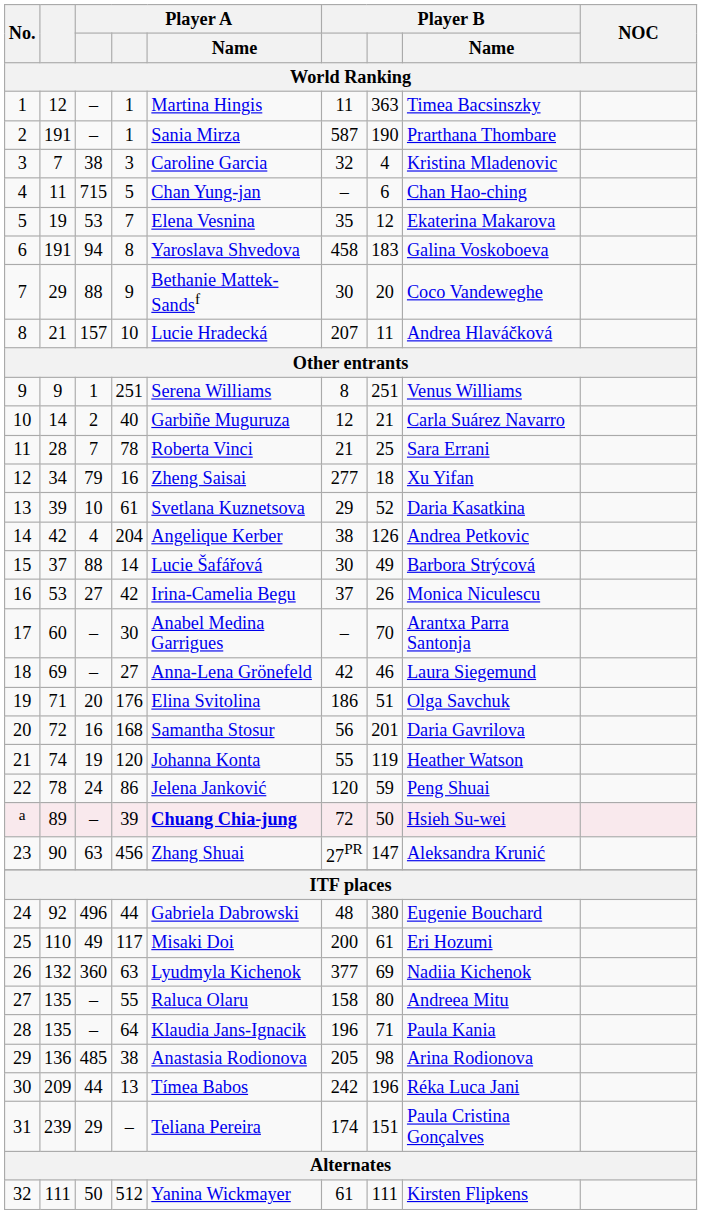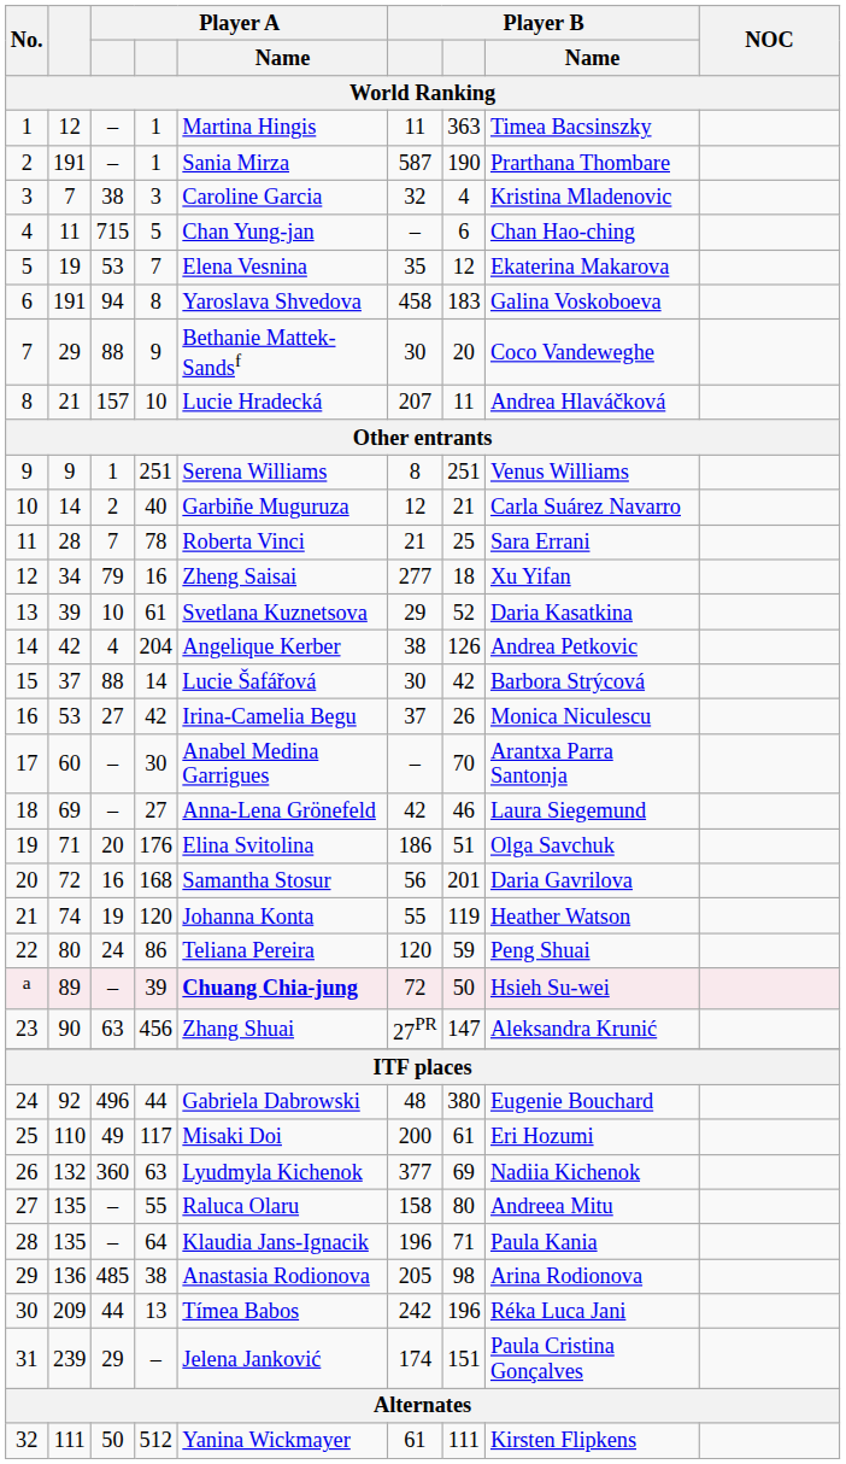 <table class="wikitable">
 <tr>
 <th width=20 rowspan="2">No.</th>
 <th width=20 rowspan="2"></th>
 <th width=240 colspan="3">Player A</th>
 <th width=240 colspan="3">Player B</th>
 <th width=140 rowspan="2">NOC</th>
 </tr>
 <tr>
 <th width=20></th>
 <th width=20></th>
 <th width=200>Name</th>
 <th width=20></th>
 <th width=20></th>
 <th width=200>Name</th>
 </tr>
 <tr>
 <th colspan="9">World Ranking</th>
 </tr>
 <tr align=center>
 <td>1</td>
 <td>12</td>
 <td>–</td>
 <td>1</td>
 <td align="left"><a href='#'>Martina Hingis</a></td>
 <td>11</td>
 <td>363</td>
 <td align="left"><a href='#'>Timea Bacsinszky</a></td>
 <td align="left"></td>
 </tr>
 <tr align=center>
 <td>2</td>
 <td>191</td>
 <td>–</td>
 <td>1</td>
 <td align=left><a href='#'>Sania Mirza</a></td>
 <td>587</td>
 <td>190</td>
 <td align=left><a href='#'>Prarthana Thombare</a></td>
 <td align=left></td>
 </tr>
 <tr align=center>
 <td>3</td>
 <td>7</td>
 <td>38</td>
 <td>3</td>
 <td align="left"><a href='#'>Caroline Garcia</a></td>
 <td>32</td>
 <td>4</td>
 <td align=left><a href='#'>Kristina Mladenovic</a></td>
 <td align="left"></td>
 </tr>
 <tr align="center">
 <td>4</td>
 <td>11</td>
 <td>715</td>
 <td>5</td>
 <td align="left"><a href='#'>Chan Yung-jan</a></td>
 <td>–</td>
 <td>6</td>
 <td align="left"><a href='#'>Chan Hao-ching</a></td>
 <td align="left"></td>
 </tr>
 <tr align="center">
 <td>5</td>
 <td>19</td>
 <td>53</td>
 <td>7</td>
 <td align="left"><a href='#'>Elena Vesnina</a></td>
 <td>35</td>
 <td>12</td>
 <td align="left"><a href='#'>Ekaterina Makarova</a></td>
 <td align="left"></td>
 </tr>
 <tr align="center">
 <td>6</td>
 <td>191</td>
 <td>94</td>
 <td>8</td>
 <td align="left"><a href='#'>Yaroslava Shvedova</a></td>
 <td>458</td>
 <td>183</td>
 <td align="left"><a href='#'>Galina Voskoboeva</a></td>
 <td align="left"></td>
 </tr>
 <tr align=center>
 <td>7</td>
 <td>29</td>
 <td>88</td>
 <td>9</td>
 <td align=left><a href='#'>Bethanie Mattek-Sands</a><sup>f</sup></td>
 <td>30</td>
 <td>20</td>
 <td align=left><a href='#'>Coco Vandeweghe</a></td>
 <td align=left></td>
 </tr>
 <tr align="center">
 <td>8</td>
 <td>21</td>
 <td>157</td>
 <td>10</td>
 <td align="left"><a href='#'>Lucie Hradecká</a></td>
 <td>207</td>
 <td>11</td>
 <td align="left"><a href='#'>Andrea Hlaváčková</a></td>
 <td align="left"></td>
 </tr>
 <tr>
 <th colspan="9">Other entrants</th>
 </tr>
 <tr align=center>
 <td>9</td>
 <td>9</td>
 <td>1</td>
 <td>251</td>
 <td align=left><a href='#'>Serena Williams</a></td>
 <td>8</td>
 <td>251</td>
 <td align=left><a href='#'>Venus Williams</a></td>
 <td align=left></td>
 </tr>
 <tr align=center>
 <td>10</td>
 <td>14</td>
 <td>2</td>
 <td>40</td>
 <td align=left><a href='#'>Garbiñe Muguruza</a></td>
 <td>12</td>
 <td>21</td>
 <td align=left><a href='#'>Carla Suárez Navarro</a></td>
 <td align=left></td>
 </tr>
 <tr align=center>
 <td>11</td>
 <td>28</td>
 <td>7</td>
 <td>78</td>
 <td align=left><a href='#'>Roberta Vinci</a></td>
 <td>21</td>
 <td>25</td>
 <td align=left><a href='#'>Sara Errani</a></td>
 <td align=left></td>
 </tr>
 <tr align=center>
 <td>12</td>
 <td>34</td>
 <td>79</td>
 <td>16</td>
 <td align=left><a href='#'>Zheng Saisai</a></td>
 <td>277</td>
 <td>18</td>
 <td align=left><a href='#'>Xu Yifan</a></td>
 <td align=left></td>
 </tr>
 <tr align=center>
 <td>13</td>
 <td>39</td>
 <td>10</td>
 <td>61</td>
 <td align=left><a href='#'>Svetlana Kuznetsova</a></td>
 <td>29</td>
 <td>52</td>
 <td align=left><a href='#'>Daria Kasatkina</a></td>
 <td align=left></td>
 </tr>
 <tr align=center>
 <td>14</td>
 <td>42</td>
 <td>4</td>
 <td>204</td>
 <td align=left><a href='#'>Angelique Kerber</a></td>
 <td>38</td>
 <td>126</td>
 <td align=left><a href='#'>Andrea Petkovic</a></td>
 <td align=left></td>
 </tr>
 <tr align=center>
 <td>15</td>
 <td>37</td>
 <td>88</td>
 <td>14</td>
 <td align=left><a href='#'>Lucie Šafářová</a></td>
 <td>30</td>
-<td>49</td>
+<td>42</td>
 <td align=left><a href='#'>Barbora Strýcová</a></td>
 <td align=left></td>
 </tr>
 <tr align=center>
 <td>16</td>
 <td>53</td>
 <td>27</td>
 <td>42</td>
 <td align=left><a href='#'>Irina-Camelia Begu</a></td>
 <td>37</td>
 <td>26</td>
 <td align=left><a href='#'>Monica Niculescu</a></td>
 <td align=left></td>
 </tr>
 <tr align=center>
 <td>17</td>
 <td>60</td>
 <td>–</td>
 <td>30</td>
 <td align=left><a href='#'>Anabel Medina Garrigues</a></td>
 <td>–</td>
 <td>70</td>
 <td align=left><a href='#'>Arantxa Parra Santonja</a></td>
 <td align=left></td>
 </tr>
 <tr align=center>
 <td>18</td>
 <td>69</td>
 <td>–</td>
 <td>27</td>
 <td align=left><a href='#'>Anna-Lena Grönefeld</a></td>
 <td>42</td>
 <td>46</td>
 <td align=left><a href='#'>Laura Siegemund</a></td>
 <td align=left></td>
 </tr>
 <tr align=center>
 <td>19</td>
 <td>71</td>
 <td>20</td>
 <td>176</td>
 <td align=left><a href='#'>Elina Svitolina</a></td>
 <td>186</td>
 <td>51</td>
 <td align=left><a href='#'>Olga Savchuk</a></td>
 <td align=left></td>
 </tr>
 <tr align=center>
 <td>20</td>
 <td>72</td>
 <td>16</td>
 <td>168</td>
 <td align=left><a href='#'>Samantha Stosur</a></td>
 <td>56</td>
 <td>201</td>
 <td align=left><a href='#'>Daria Gavrilova</a></td>
 <td align=left></td>
 </tr>
 <tr align=center>
 <td>21</td>
 <td>74</td>
 <td>19</td>
 <td>120</td>
 <td align=left><a href='#'>Johanna Konta</a></td>
 <td>55</td>
 <td>119</td>
 <td align=left><a href='#'>Heather Watson</a></td>
 <td align=left></td>
 </tr>
 <tr align=center>
 <td>22</td>
-<td>78</td>
+<td>80</td>
 <td>24</td>
 <td>86</td>
-<td align=left><a href='#'>Jelena Janković</a></td>
+<td align=left><a href='#'>Teliana Pereira</a></td>
 <td>120</td>
 <td>59</td>
 <td align="left"><a href='#'>Peng Shuai</a></td>
 <td align=left></td>
 </tr>
 <tr align="center" bgcolor=#F9E9ED>
 <td><sup>a</sup></td>
 <td>89</td>
 <td>–</td>
 <td>39</td>
 <td align=left><strong><a href='#'>Chuang Chia-jung</a></strong></td>
 <td>72</td>
 <td>50</td>
 <td align=left><a href='#'>Hsieh Su-wei</a></td>
 <td align=left></td>
 </tr>
 <tr align="center">
 <td>23</td>
 <td>90</td>
 <td>63</td>
 <td>456</td>
 <td align="left"><a href='#'>Zhang Shuai</a></td>
 <td>27<sup>PR</sup></td>
 <td>147</td>
 <td align=left><a href='#'>Aleksandra Krunić</a></td>
 <td align="left"></td>
 </tr>
 <tr align="center">
 </tr>
 <tr>
 <th colspan="9">ITF places</th>
 </tr>
 <tr align=center>
 <td>24</td>
 <td>92</td>
 <td>496</td>
 <td>44</td>
 <td align=left><a href='#'>Gabriela Dabrowski</a></td>
 <td>48</td>
 <td>380</td>
 <td align=left><a href='#'>Eugenie Bouchard</a></td>
 <td align=left></td>
 </tr>
 <tr align=center>
 <td>25</td>
 <td>110</td>
 <td>49</td>
 <td>117</td>
 <td align=left><a href='#'>Misaki Doi</a></td>
 <td>200</td>
 <td>61</td>
 <td align=left><a href='#'>Eri Hozumi</a></td>
 <td align=left></td>
 </tr>
 <tr align=center>
 <td>26</td>
 <td>132</td>
 <td>360</td>
 <td>63</td>
 <td align=left><a href='#'>Lyudmyla Kichenok</a></td>
 <td>377</td>
 <td>69</td>
 <td align=left><a href='#'>Nadiia Kichenok</a></td>
 <td align=left></td>
 </tr>
 <tr align=center>
 <td>27</td>
 <td>135</td>
 <td>–</td>
 <td>55</td>
 <td align=left><a href='#'>Raluca Olaru</a></td>
 <td>158</td>
 <td>80</td>
 <td align=left><a href='#'>Andreea Mitu</a></td>
 <td align=left></td>
 </tr>
 <tr align=center>
 <td>28</td>
 <td>135</td>
 <td>–</td>
 <td>64</td>
 <td align=left><a href='#'>Klaudia Jans-Ignacik</a></td>
 <td>196</td>
 <td>71</td>
 <td align=left><a href='#'>Paula Kania</a></td>
 <td align=left></td>
 </tr>
 <tr align=center>
 <td>29</td>
 <td>136</td>
 <td>485</td>
 <td>38</td>
 <td align=left><a href='#'>Anastasia Rodionova</a></td>
 <td>205</td>
 <td>98</td>
 <td align=left><a href='#'>Arina Rodionova</a></td>
 <td align=left></td>
 </tr>
 <tr align=center>
 <td>30</td>
 <td>209</td>
 <td>44</td>
 <td>13</td>
 <td align=left><a href='#'>Tímea Babos</a></td>
 <td>242</td>
 <td>196</td>
 <td align=left><a href='#'>Réka Luca Jani</a></td>
 <td align=left></td>
 </tr>
 <tr align=center>
 <td>31</td>
 <td>239</td>
 <td>29</td>
 <td>–</td>
-<td align=left><a href='#'>Teliana Pereira</a></td>
+<td align=left><a href='#'>Jelena Janković</a></td>
 <td>174</td>
 <td>151</td>
 <td align=left><a href='#'>Paula Cristina Gonçalves</a></td>
 <td align=left></td>
 </tr>
 <tr>
 <th colspan="9">Alternates</th>
 </tr>
 <tr align="center">
 <td>32</td>
 <td>111</td>
 <td>50</td>
 <td>512</td>
 <td align="left"><a href='#'>Yanina Wickmayer</a></td>
 <td>61</td>
 <td>111</td>
 <td align="left"><a href='#'>Kirsten Flipkens</a></td>
 <td align="left"></td>
 </tr>
 </table>
